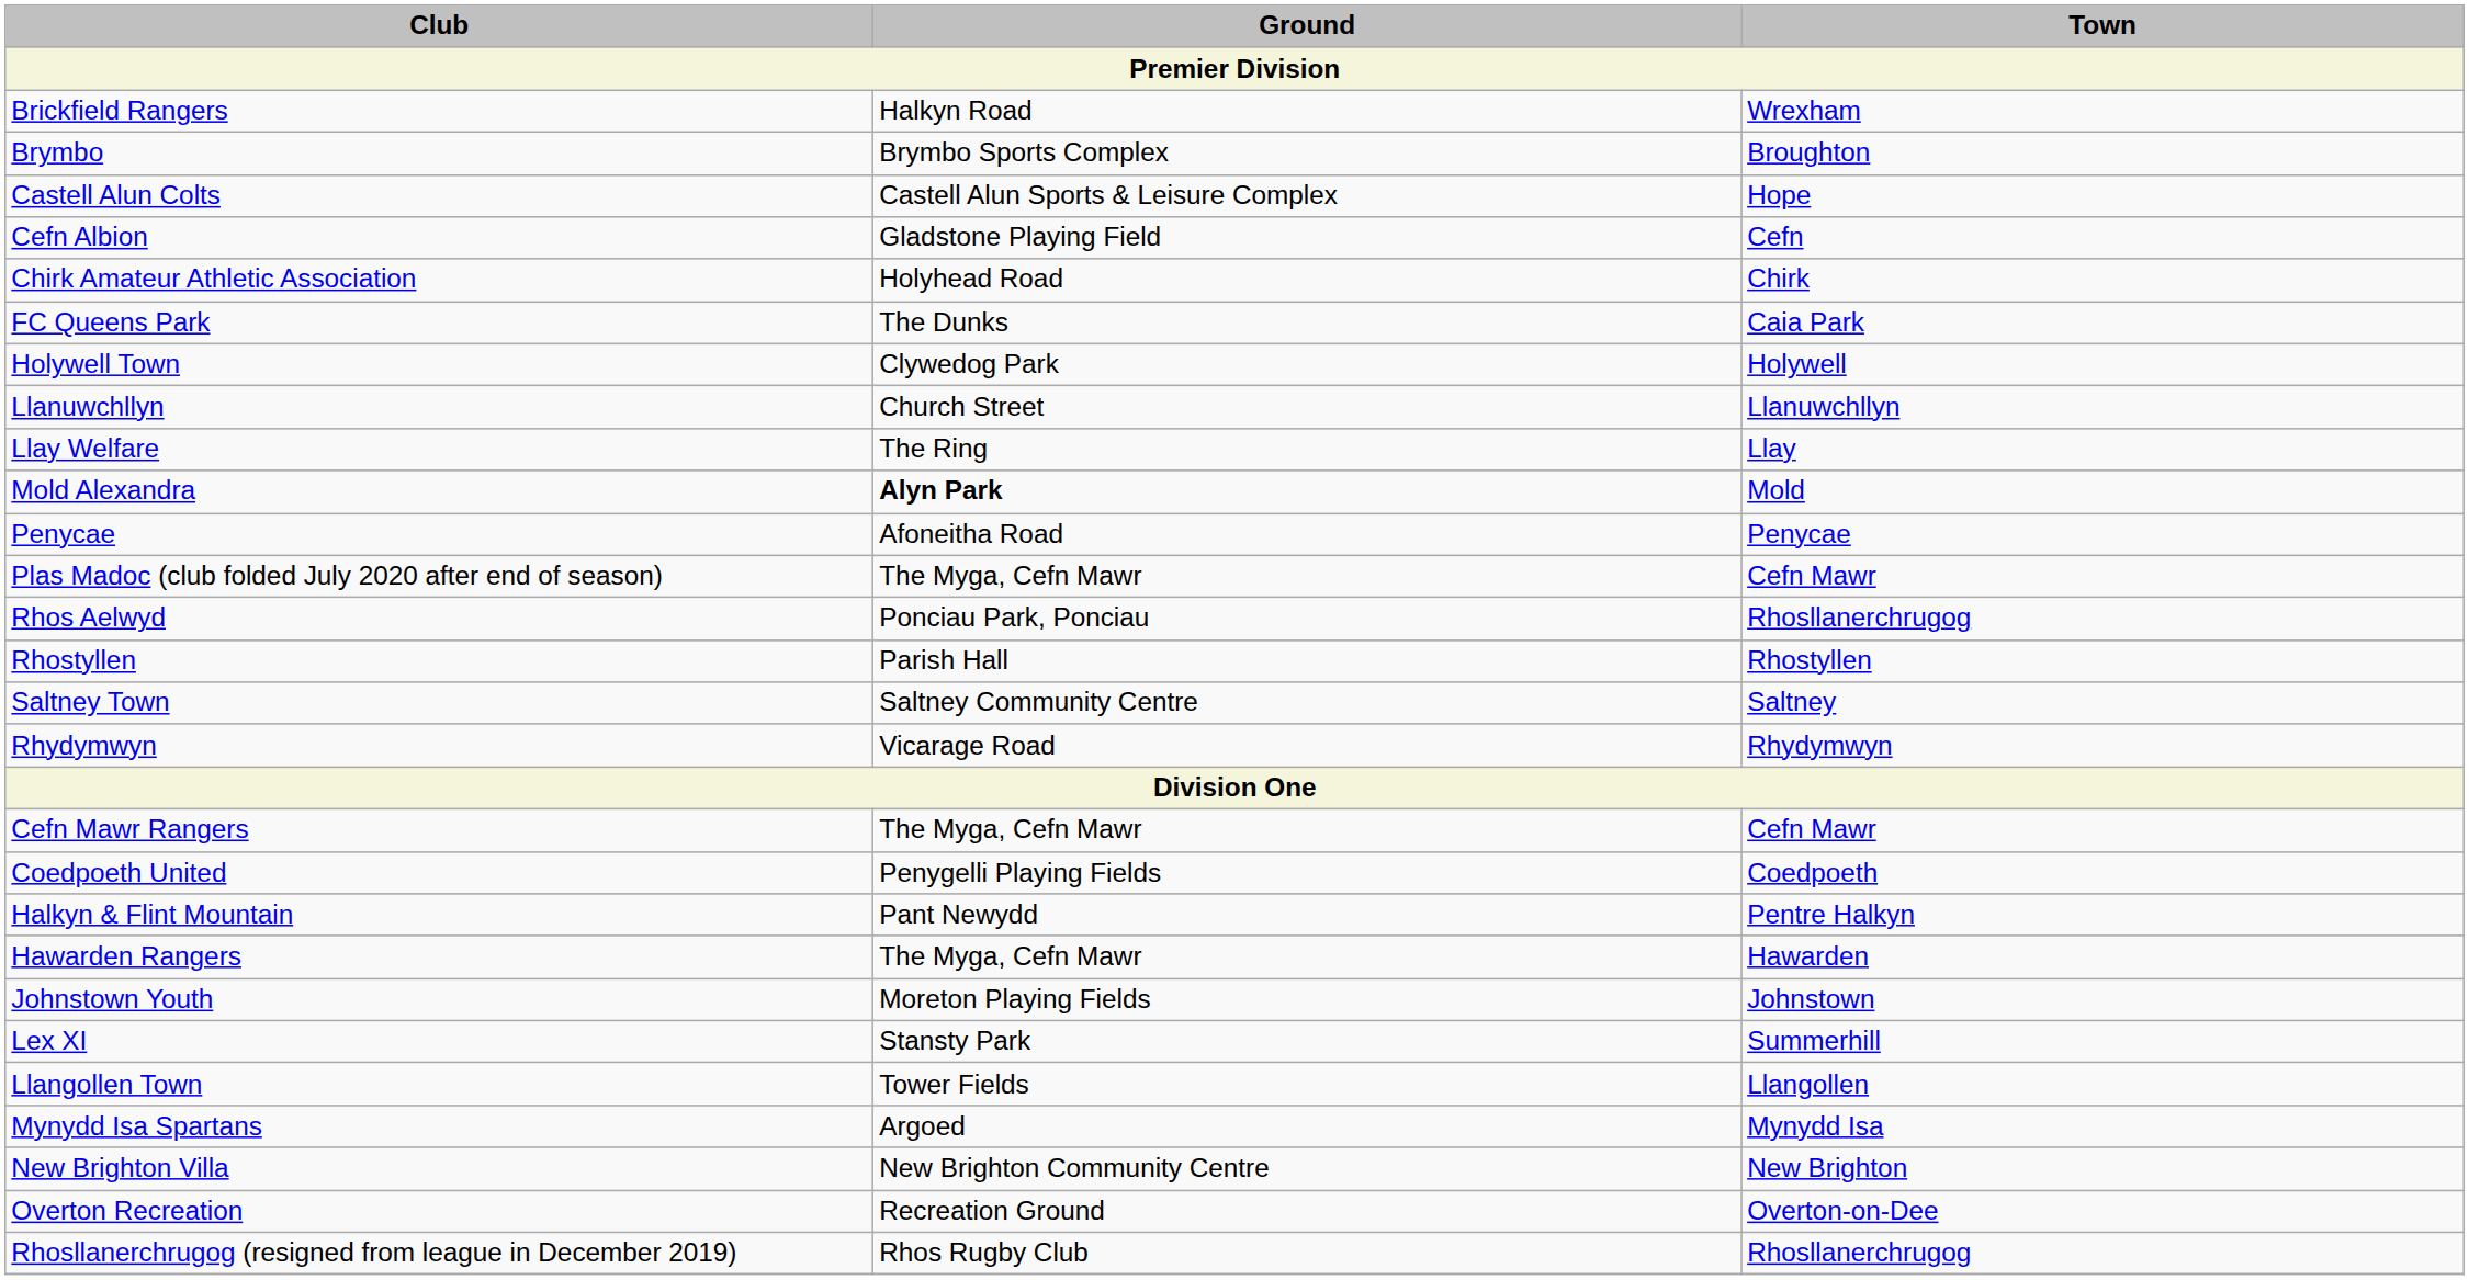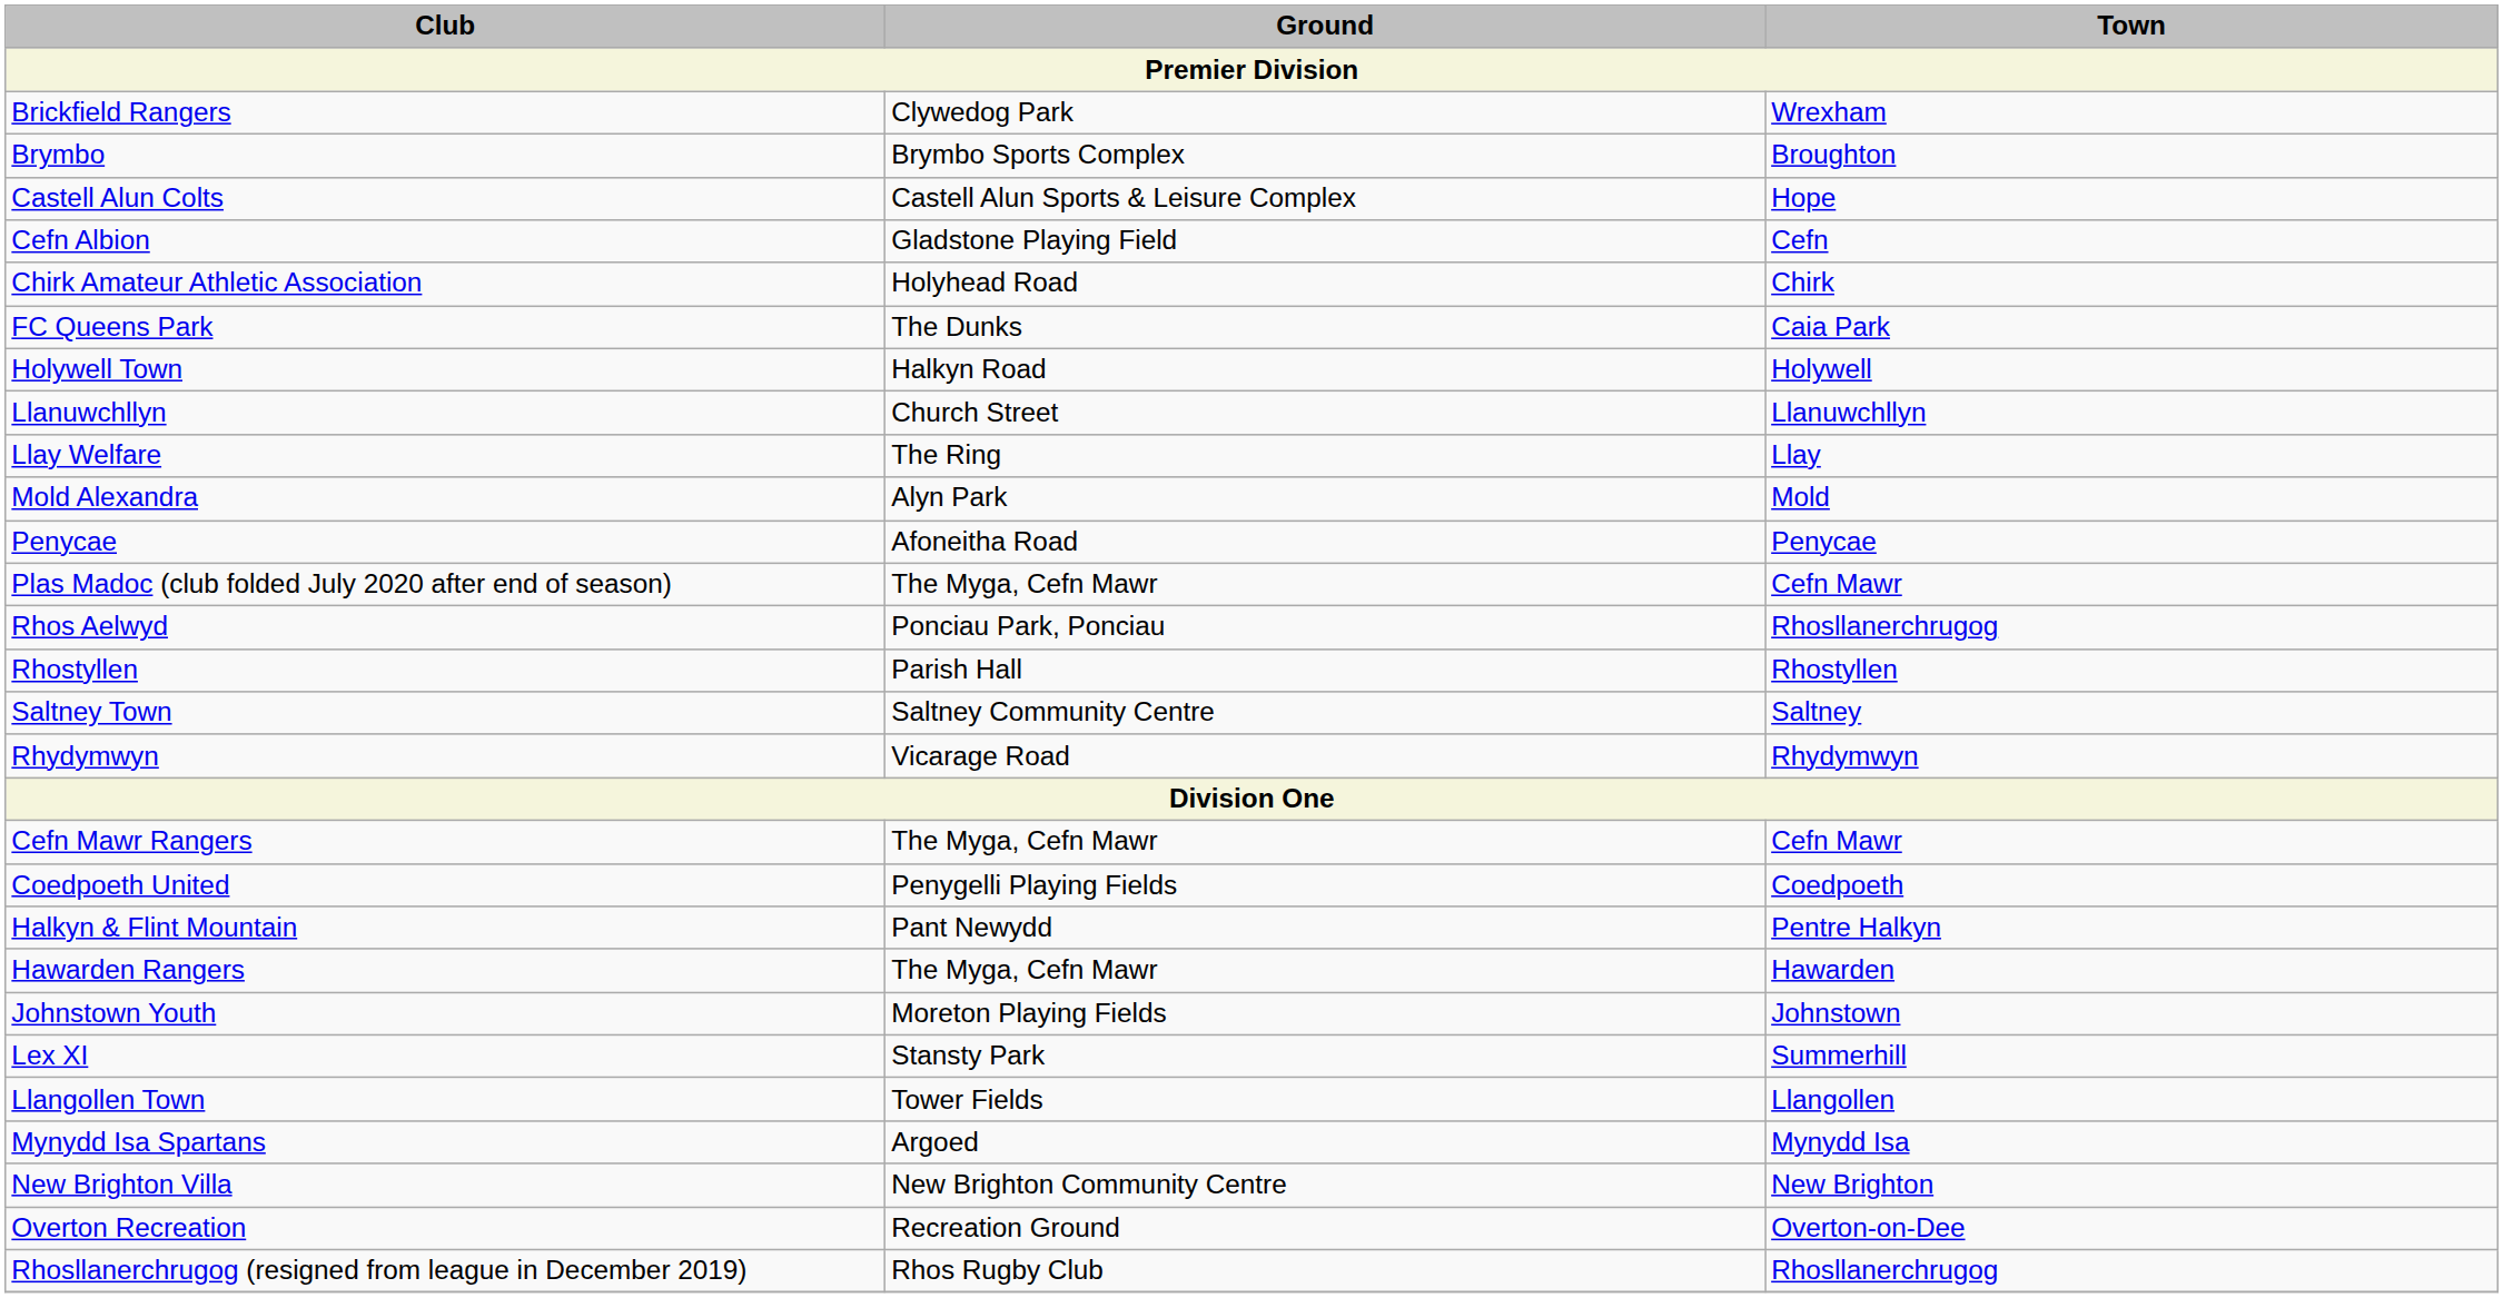 <table class="wikitable" style="text-align:left">
 <tr>
 <th style="background:silver; width:30%">Club</th>
 <th style="background:silver; width:30%">Ground</th>
 <th style="background:silver; width:25%">Town</th>
 </tr>
 <tr>
 <th style="background:beige;" colspan="3"><span>Premier Division</span></th>
 </tr>
 <tr>
 <td><a href='#'>Brickfield Rangers</a></td>
-<td>Halkyn Road</td>
+<td>Clywedog Park</td>
 <td><a href='#'>Wrexham</a></td>
 </tr>
 <tr>
 <td><a href='#'>Brymbo</a></td>
 <td>Brymbo Sports Complex</td>
 <td><a href='#'>Broughton</a></td>
 </tr>
 <tr>
 <td><a href='#'>Castell Alun Colts</a></td>
 <td>Castell Alun Sports & Leisure Complex</td>
 <td><a href='#'>Hope</a></td>
 </tr>
 <tr>
 <td><a href='#'>Cefn Albion</a></td>
 <td>Gladstone Playing Field</td>
 <td><a href='#'>Cefn</a></td>
 </tr>
 <tr>
 <td><a href='#'>Chirk Amateur Athletic Association</a></td>
 <td>Holyhead Road</td>
 <td><a href='#'>Chirk</a></td>
 </tr>
 <tr>
 <td><a href='#'>FC Queens Park</a></td>
 <td>The Dunks</td>
 <td><a href='#'>Caia Park</a></td>
 </tr>
 <tr>
 <td><a href='#'>Holywell Town</a></td>
-<td>Clywedog Park</td>
+<td>Halkyn Road</td>
 <td><a href='#'>Holywell</a></td>
 </tr>
 <tr>
 <td><a href='#'>Llanuwchllyn</a></td>
 <td>Church Street</td>
 <td><a href='#'>Llanuwchllyn</a></td>
 </tr>
 <tr>
 <td><a href='#'>Llay Welfare</a></td>
 <td>The Ring</td>
 <td><a href='#'>Llay</a></td>
 </tr>
 <tr>
 <td><a href='#'>Mold Alexandra</a></td>
-<td><strong>Alyn Park</strong></td>
+<td>Alyn Park</td>
 <td><a href='#'>Mold</a></td>
 </tr>
 <tr>
 <td><a href='#'>Penycae</a></td>
 <td>Afoneitha Road</td>
 <td><a href='#'>Penycae</a></td>
 </tr>
 <tr>
 <td><a href='#'>Plas Madoc</a> (club folded July 2020 after end of season)</td>
 <td>The Myga, Cefn Mawr</td>
 <td><a href='#'>Cefn Mawr</a></td>
 </tr>
 <tr>
 <td><a href='#'>Rhos Aelwyd</a></td>
 <td>Ponciau Park, Ponciau</td>
 <td><a href='#'>Rhosllanerchrugog</a></td>
 </tr>
 <tr>
 <td><a href='#'>Rhostyllen</a></td>
 <td>Parish Hall</td>
 <td><a href='#'>Rhostyllen</a></td>
 </tr>
 <tr>
 <td><a href='#'>Saltney Town</a></td>
 <td>Saltney Community Centre</td>
 <td><a href='#'>Saltney</a></td>
 </tr>
 <tr>
 <td><a href='#'>Rhydymwyn</a></td>
 <td>Vicarage Road</td>
 <td><a href='#'>Rhydymwyn</a></td>
 </tr>
 <tr>
 <th colspan="3" style="background:beige;"><span>Division One</span></th>
 </tr>
 <tr>
 <td><a href='#'>Cefn Mawr Rangers</a></td>
 <td>The Myga, Cefn Mawr</td>
 <td><a href='#'>Cefn Mawr</a></td>
 </tr>
 <tr>
 <td><a href='#'>Coedpoeth United</a></td>
 <td>Penygelli Playing Fields</td>
 <td><a href='#'>Coedpoeth</a></td>
 </tr>
 <tr>
 <td><a href='#'>Halkyn & Flint Mountain</a></td>
 <td>Pant Newydd</td>
 <td><a href='#'>Pentre Halkyn</a></td>
 </tr>
 <tr>
 <td><a href='#'>Hawarden Rangers</a></td>
 <td>The Myga, Cefn Mawr</td>
 <td><a href='#'>Hawarden</a></td>
 </tr>
 <tr>
 <td><a href='#'>Johnstown Youth</a></td>
 <td>Moreton Playing Fields</td>
 <td><a href='#'>Johnstown</a></td>
 </tr>
 <tr>
 <td><a href='#'>Lex XI</a></td>
 <td>Stansty Park</td>
 <td><a href='#'>Summerhill</a></td>
 </tr>
 <tr>
 <td><a href='#'>Llangollen Town</a></td>
 <td>Tower Fields</td>
 <td><a href='#'>Llangollen</a></td>
 </tr>
 <tr>
 <td><a href='#'>Mynydd Isa Spartans</a></td>
 <td>Argoed</td>
 <td><a href='#'>Mynydd Isa</a></td>
 </tr>
 <tr>
 <td><a href='#'>New Brighton Villa</a></td>
 <td>New Brighton Community Centre</td>
 <td><a href='#'>New Brighton</a></td>
 </tr>
 <tr>
 <td><a href='#'>Overton Recreation</a></td>
 <td>Recreation Ground</td>
 <td><a href='#'>Overton-on-Dee</a></td>
 </tr>
 <tr>
 <td><a href='#'>Rhosllanerchrugog</a> (resigned from league in December 2019)</td>
 <td>Rhos Rugby Club</td>
 <td><a href='#'>Rhosllanerchrugog</a></td>
 </tr>
 <tr>
 </tr>
 </table>
